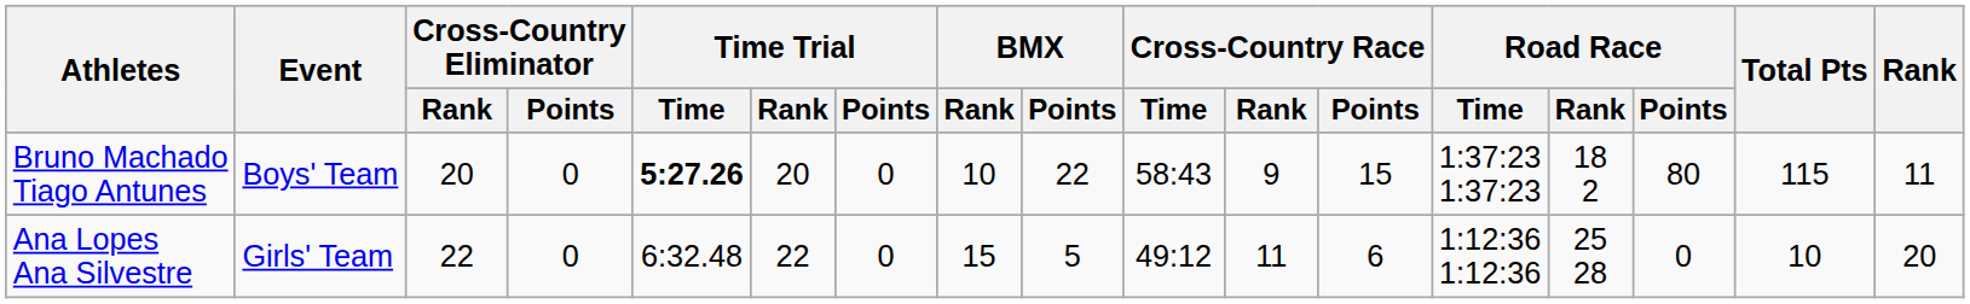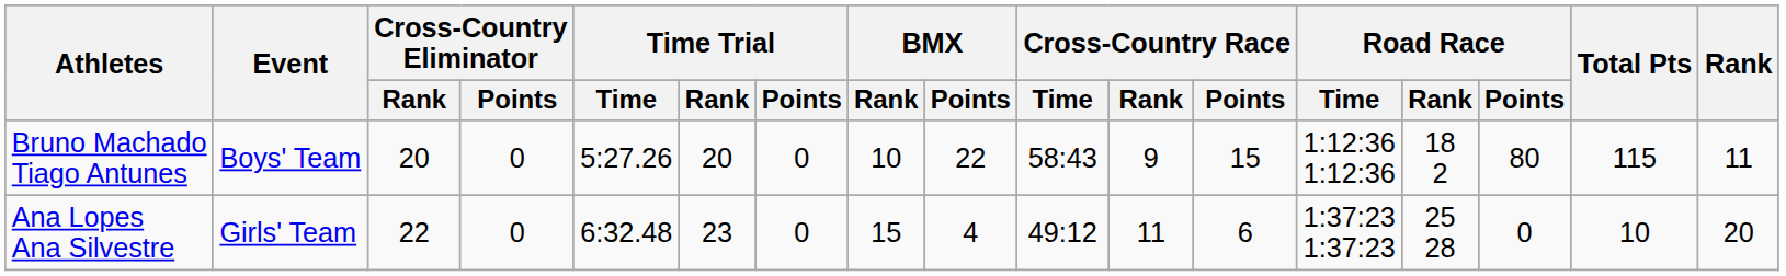 <table class="wikitable" style="font-size:90%;">
 <tr>
 <th rowspan=2>Athletes</th>
 <th rowspan=2>Event</th>
 <th colspan=2>Cross-Country<br>Eliminator</th>
 <th colspan=3>Time Trial</th>
 <th colspan=2>BMX</th>
 <th colspan=3>Cross-Country Race</th>
 <th colspan=3>Road Race</th>
 <th rowspan=2>Total Pts</th>
 <th rowspan=2>Rank</th>
 </tr>
 <tr style="font-size:95%">
 <th>Rank</th>
 <th>Points</th>
 <th>Time</th>
 <th>Rank</th>
 <th>Points</th>
 <th>Rank</th>
 <th>Points</th>
 <th>Time</th>
 <th>Rank</th>
 <th>Points</th>
 <th>Time</th>
 <th>Rank</th>
 <th>Points</th>
 </tr>
 <tr align=center>
 <td align=left><a href='#'>Bruno Machado</a><br><a href='#'>Tiago Antunes</a></td>
 <td align=left><a href='#'>Boys' Team</a></td>
 <td>20</td>
 <td>0</td>
-<td><strong>5:27.26</strong></td>
+<td>5:27.26</td>
 <td>20</td>
 <td>0</td>
 <td>10</td>
 <td>22</td>
 <td>58:43</td>
 <td>9</td>
 <td>15</td>
-<td>1:37:23<br>1:37:23</td>
+<td>1:12:36<br>1:12:36</td>
 <td>18<br>2</td>
 <td>80</td>
 <td>115</td>
 <td>11</td>
 </tr>
 <tr align=center>
 <td align=left><a href='#'>Ana Lopes</a><br><a href='#'>Ana Silvestre</a></td>
 <td align=left><a href='#'>Girls' Team</a></td>
 <td>22</td>
 <td>0</td>
 <td>6:32.48</td>
-<td>22</td>
+<td>23</td>
 <td>0</td>
 <td>15</td>
-<td>5</td>
+<td>4</td>
 <td>49:12</td>
 <td>11</td>
 <td>6</td>
-<td>1:12:36<br>1:12:36</td>
+<td>1:37:23<br>1:37:23</td>
 <td>25<br>28</td>
 <td>0</td>
 <td>10</td>
 <td>20</td>
 </tr>
 </table>
